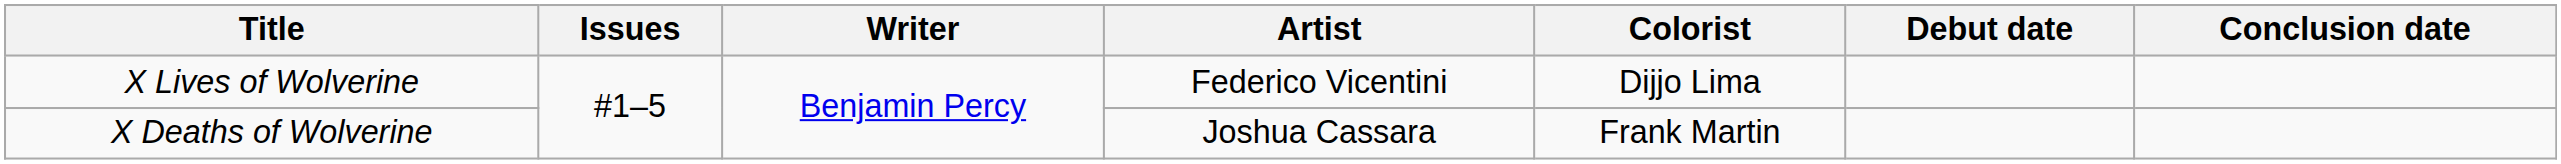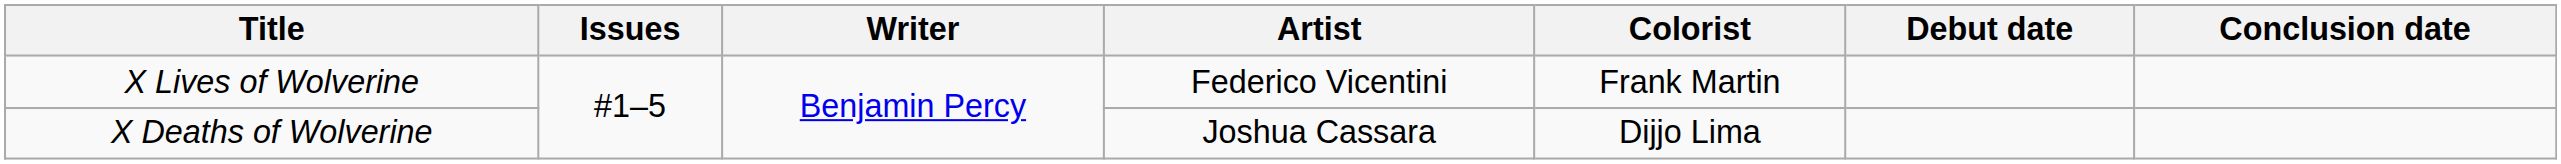 <table class="wikitable" style="text-align:center; width:100%">
 <tr>
 <th scope="col">Title</th>
 <th scope="col">Issues</th>
 <th scope="col">Writer</th>
 <th scope="col">Artist</th>
 <th scope="col">Colorist</th>
 <th scope="col">Debut date</th>
 <th scope="col">Conclusion date</th>
 </tr>
 <tr>
 <td><em>X Lives of Wolverine</em></td>
 <td rowspan="2">#1–5</td>
 <td rowspan="2"><a href='#'>Benjamin Percy</a></td>
 <td>Federico Vicentini</td>
-<td>Dijjo Lima</td>
+<td>Frank Martin</td>
 <td></td>
 <td></td>
 </tr>
 <tr>
 <td><em>X Deaths of Wolverine</em></td>
 <td>Joshua Cassara</td>
-<td>Frank Martin</td>
+<td>Dijjo Lima</td>
 <td></td>
 <td></td>
 </tr>
 </table>
